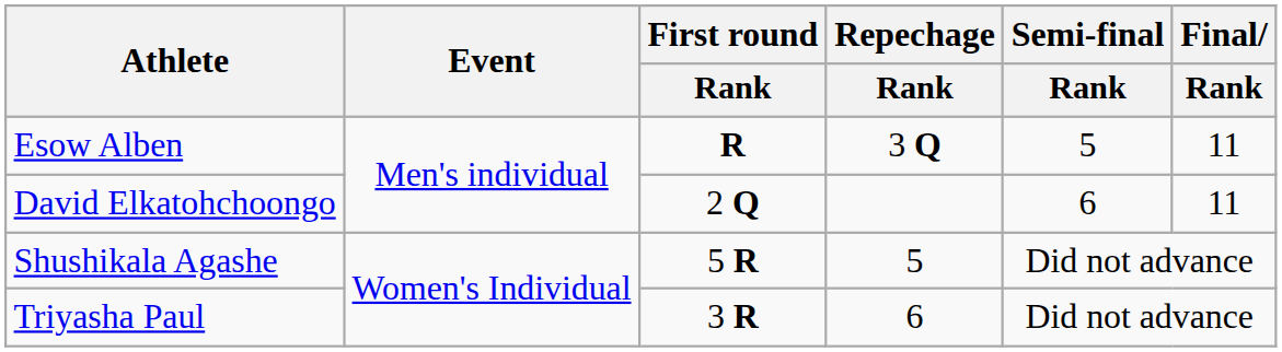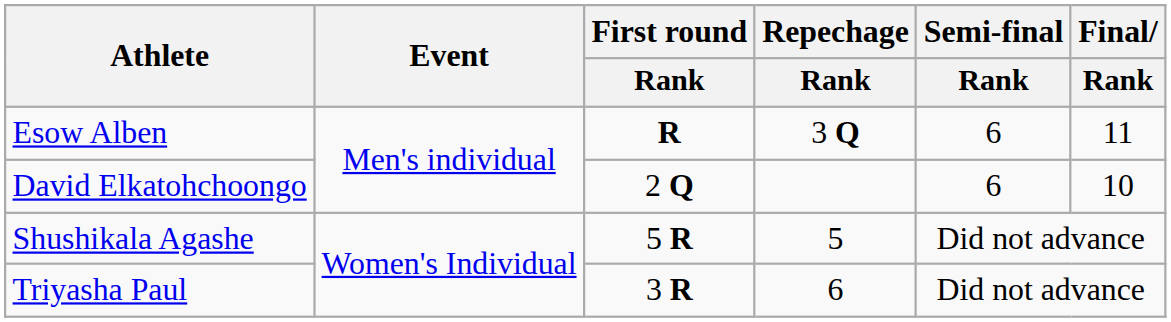 <table class="wikitable" style="font-size:90%;text-align:center;">
 <tr>
 <th rowspan=2>Athlete</th>
 <th rowspan=2>Event</th>
 <th>First round</th>
 <th>Repechage</th>
 <th>Semi-final</th>
 <th>Final/</th>
 </tr>
 <tr style=font-size:95%>
 <th>Rank</th>
 <th>Rank</th>
 <th>Rank</th>
 <th>Rank</th>
 </tr>
 <tr>
 <td align=left><a href='#'>Esow Alben</a></td>
 <td rowspan="2"><a href='#'>Men's individual</a></td>
 <td> <strong>R</strong></td>
 <td>3 <strong>Q</strong></td>
-<td>5</td>
+<td>6</td>
 <td>11</td>
 </tr>
 <tr>
 <td align=left><a href='#'>David Elkatohchoongo</a></td>
 <td>2 <strong>Q</strong></td>
 <td></td>
 <td>6</td>
-<td>11</td>
+<td>10</td>
 </tr>
 <tr>
 <td align=left><a href='#'>Shushikala Agashe</a></td>
 <td align=left rowspan=2><a href='#'>Women's Individual</a></td>
 <td>5 <strong>R</strong></td>
 <td>5</td>
 <td colspan=2>Did not advance</td>
 </tr>
 <tr>
 <td align=left><a href='#'>Triyasha Paul</a></td>
 <td>3 <strong>R</strong></td>
 <td>6</td>
 <td colspan=2>Did not advance</td>
 </tr>
 </table>
